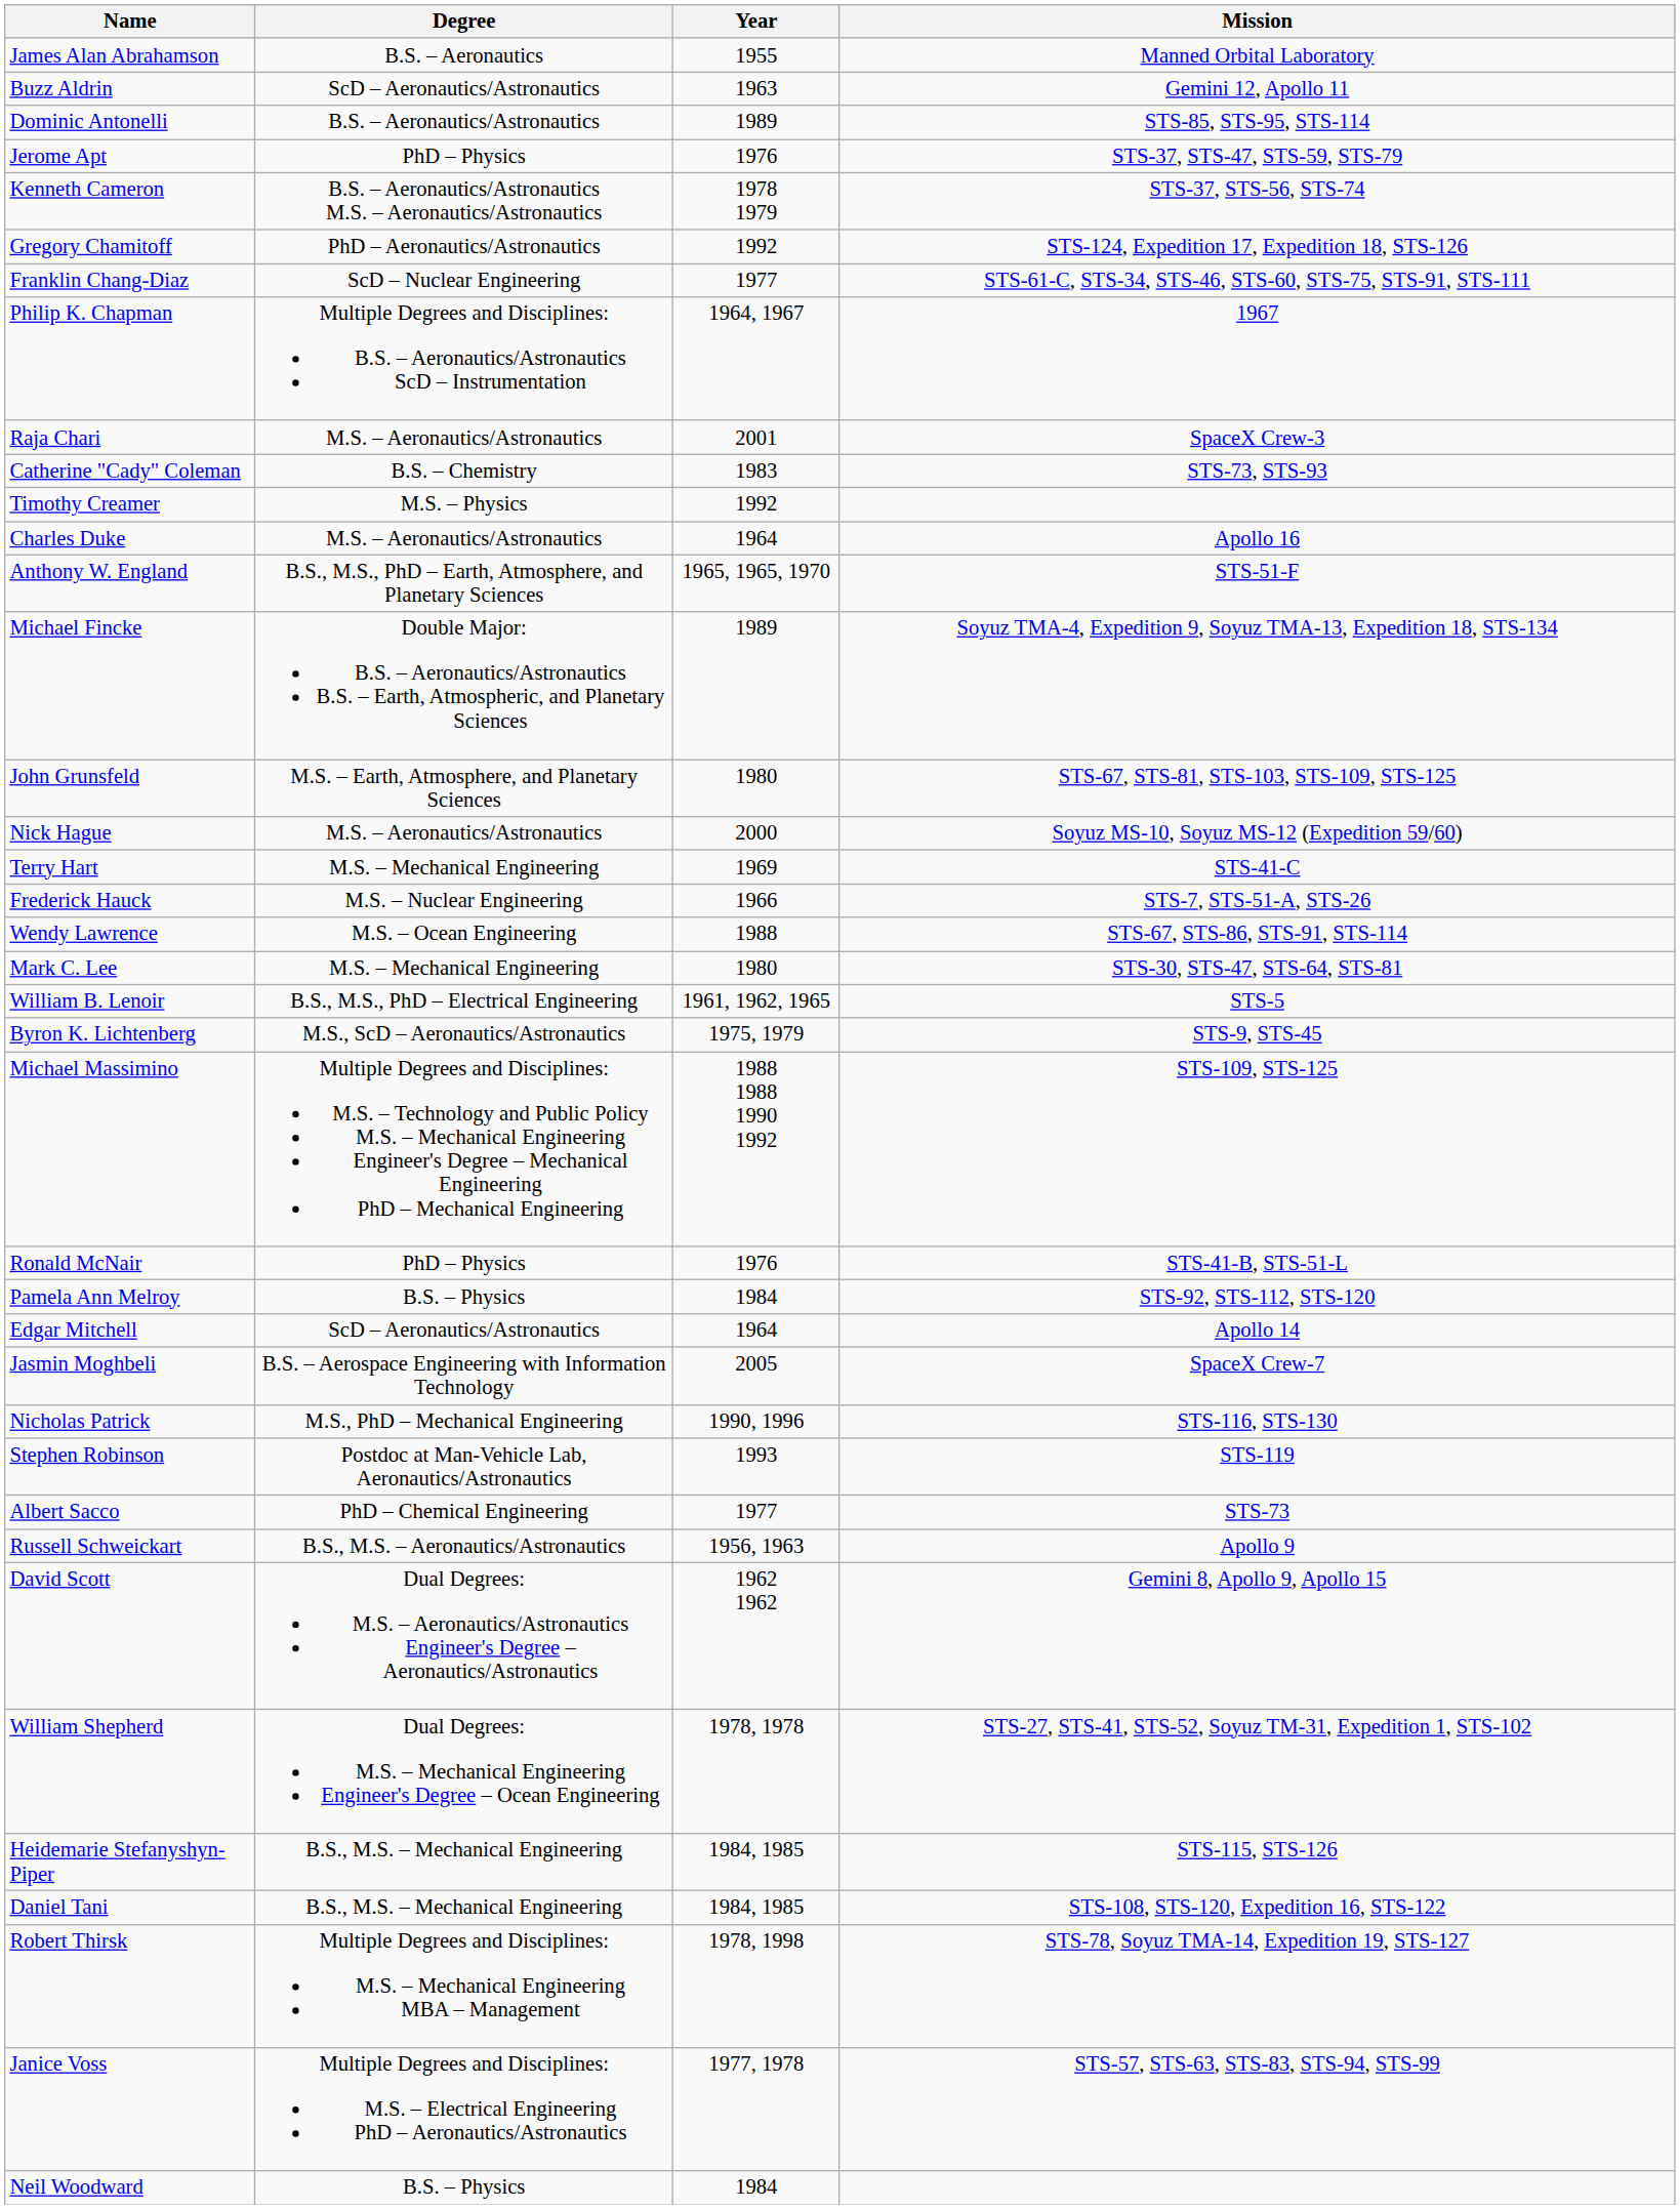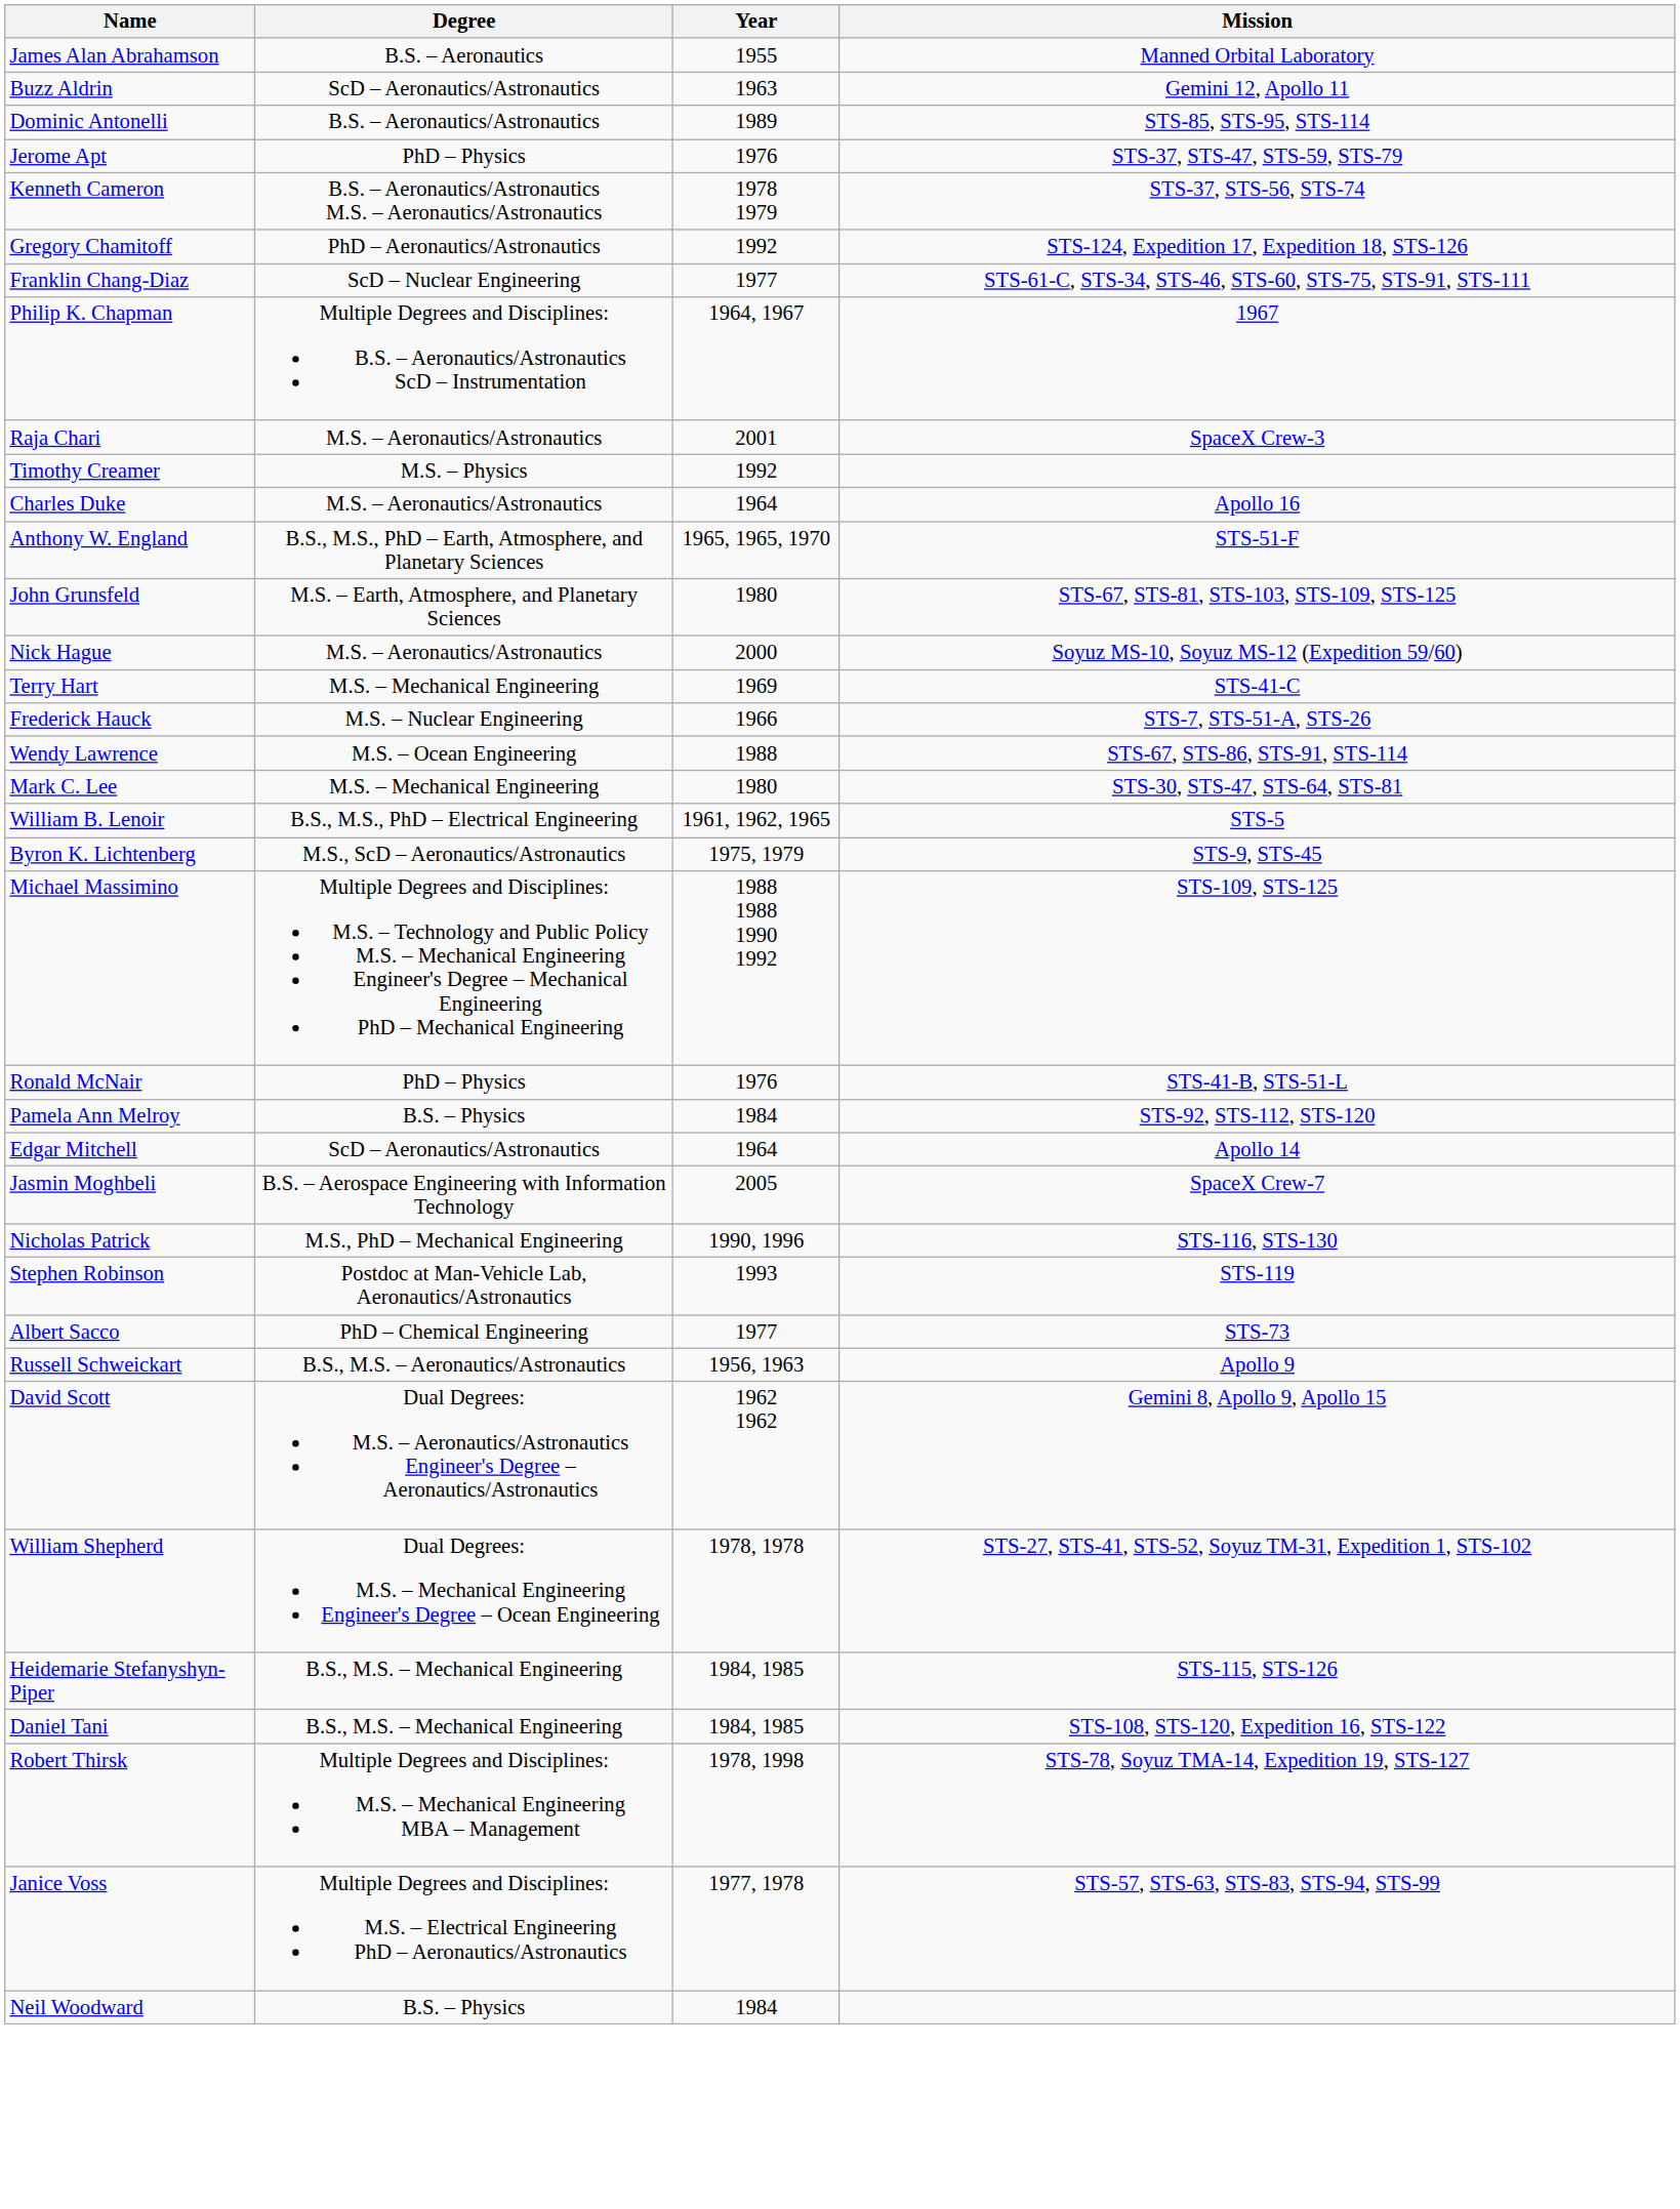 <table class="wikitable sortable" style="width:100%">
 <tr>
 <th style="width:15%;">Name</th>
 <th style="width:25%;">Degree</th>
 <th style="width:10%;">Year</th>
 <th style="width:*;">Mission</th>
 </tr>
 <tr valign="top">
 <td><a href='#'>James Alan Abrahamson</a></td>
 <td style="text-align:center;">B.S. – Aeronautics</td>
 <td style="text-align:center;">1955</td>
 <td style="text-align:center;"><a href='#'>Manned Orbital Laboratory</a></td>
 </tr>
 <tr valign="top">
 <td><a href='#'>Buzz Aldrin</a></td>
 <td style="text-align:center;">ScD – Aeronautics/Astronautics</td>
 <td style="text-align:center;">1963</td>
 <td style="text-align:center;"><a href='#'>Gemini 12</a>, <a href='#'>Apollo 11</a></td>
 </tr>
 <tr valign="top">
 <td><a href='#'>Dominic Antonelli</a></td>
 <td style="text-align:center;">B.S. – Aeronautics/Astronautics</td>
 <td style="text-align:center;">1989</td>
 <td style="text-align:center;"><a href='#'>STS-85</a>, <a href='#'>STS-95</a>, <a href='#'>STS-114</a></td>
 </tr>
 <tr valign="top">
 <td><a href='#'>Jerome Apt</a></td>
 <td style="text-align:center;">PhD – Physics</td>
 <td style="text-align:center;">1976</td>
 <td style="text-align:center;"><a href='#'>STS-37</a>, <a href='#'>STS-47</a>, <a href='#'>STS-59</a>, <a href='#'>STS-79</a></td>
 </tr>
 <tr valign="top">
 <td><a href='#'>Kenneth Cameron</a></td>
 <td style="text-align:center;">B.S. – Aeronautics/Astronautics<br>M.S. – Aeronautics/Astronautics</td>
 <td style="text-align:center;">1978<br>1979</td>
 <td style="text-align:center;"><a href='#'>STS-37</a>, <a href='#'>STS-56</a>, <a href='#'>STS-74</a></td>
 </tr>
 <tr valign="top">
 <td><a href='#'>Gregory Chamitoff</a></td>
 <td style="text-align:center;">PhD – Aeronautics/Astronautics</td>
 <td style="text-align:center;">1992</td>
 <td style="text-align:center;"><a href='#'>STS-124</a>, <a href='#'>Expedition 17</a>, <a href='#'>Expedition 18</a>, <a href='#'>STS-126</a></td>
 </tr>
 <tr valign="top">
 <td><a href='#'>Franklin Chang-Diaz</a></td>
 <td style="text-align:center;">ScD – Nuclear Engineering</td>
 <td style="text-align:center;">1977</td>
 <td style="text-align:center;"><a href='#'>STS-61-C</a>, <a href='#'>STS-34</a>, <a href='#'>STS-46</a>, <a href='#'>STS-60</a>, <a href='#'>STS-75</a>, <a href='#'>STS-91</a>, <a href='#'>STS-111</a></td>
 </tr>
 <tr valign="top">
 <td><a href='#'>Philip K. Chapman</a></td>
 <td style="text-align:center;">Multiple Degrees and Disciplines:<br><ul><li>B.S. – Aeronautics/Astronautics</li><li>ScD – Instrumentation</li></ul></td>
 <td style="text-align:center;">1964, 1967</td>
 <td style="text-align:center;"><a href='#'>1967</a></td>
 </tr>
 <tr>
 <td><a href='#'>Raja Chari</a></td>
 <td style="text-align:center;">M.S. – Aeronautics/Astronautics</td>
 <td style="text-align:center;">2001</td>
 <td style="text-align:center;"><a href='#'>SpaceX Crew-3</a></td>
 </tr>
 <tr valign="top">
-<td><a href='#'>Catherine "Cady" Coleman</a></td>
-<td style="text-align:center;">B.S. – Chemistry</td>
-<td style="text-align:center;">1983</td>
-<td style="text-align:center;"><a href='#'>STS-73</a>, <a href='#'>STS-93</a></td>
-</tr>
-<tr valign="top">
 <td><a href='#'>Timothy Creamer</a></td>
 <td style="text-align:center;">M.S. – Physics</td>
 <td style="text-align:center;">1992</td>
 <td style="text-align:center;"></td>
 </tr>
 <tr valign="top">
 <td><a href='#'>Charles Duke</a></td>
 <td style="text-align:center;">M.S. – Aeronautics/Astronautics</td>
 <td style="text-align:center;">1964</td>
 <td style="text-align:center;"><a href='#'>Apollo 16</a></td>
 </tr>
 <tr valign="top">
 <td><a href='#'>Anthony W. England</a></td>
 <td style="text-align:center;">B.S., M.S., PhD – Earth, Atmosphere, and Planetary Sciences</td>
 <td style="text-align:center;">1965, 1965, 1970</td>
 <td style="text-align:center;"><a href='#'>STS-51-F</a></td>
-</tr>
-<tr valign="top">
-<td><a href='#'>Michael Fincke</a></td>
-<td style="text-align:center;">Double Major:<br><ul><li>B.S. – Aeronautics/Astronautics</li><li>B.S. – Earth, Atmospheric, and Planetary Sciences</li></ul></td>
-<td style="text-align:center;">1989</td>
-<td style="text-align:center;"><a href='#'>Soyuz TMA-4</a>, <a href='#'>Expedition 9</a>, <a href='#'>Soyuz TMA-13</a>, <a href='#'>Expedition 18</a>, <a href='#'>STS-134</a></td>
 </tr>
 <tr valign="top">
 <td><a href='#'>John Grunsfeld</a></td>
 <td style="text-align:center;">M.S. – Earth, Atmosphere, and Planetary Sciences</td>
 <td style="text-align:center;">1980</td>
 <td style="text-align:center;"><a href='#'>STS-67</a>, <a href='#'>STS-81</a>, <a href='#'>STS-103</a>, <a href='#'>STS-109</a>, <a href='#'>STS-125</a></td>
 </tr>
 <tr valign="top">
 <td><a href='#'>Nick Hague</a></td>
 <td style="text-align:center;">M.S. – Aeronautics/Astronautics</td>
 <td style="text-align:center;">2000</td>
 <td style="text-align:center;"><a href='#'>Soyuz MS-10</a>, <a href='#'>Soyuz MS-12</a> (<a href='#'>Expedition 59</a>/<a href='#'>60</a>)</td>
 </tr>
 <tr valign="top">
 <td><a href='#'>Terry Hart</a></td>
 <td style="text-align:center;">M.S. – Mechanical Engineering</td>
 <td style="text-align:center;">1969</td>
 <td style="text-align:center;"><a href='#'>STS-41-C</a></td>
 </tr>
 <tr valign="top">
 <td><a href='#'>Frederick Hauck</a></td>
 <td style="text-align:center;">M.S. – Nuclear Engineering</td>
 <td style="text-align:center;">1966</td>
 <td style="text-align:center;"><a href='#'>STS-7</a>, <a href='#'>STS-51-A</a>, <a href='#'>STS-26</a></td>
 </tr>
 <tr valign="top">
 <td><a href='#'>Wendy Lawrence</a></td>
 <td style="text-align:center;">M.S. – Ocean Engineering</td>
 <td style="text-align:center;">1988</td>
 <td style="text-align:center;"><a href='#'>STS-67</a>, <a href='#'>STS-86</a>, <a href='#'>STS-91</a>, <a href='#'>STS-114</a></td>
 </tr>
 <tr valign="top">
 <td><a href='#'>Mark C. Lee</a></td>
 <td style="text-align:center;">M.S. – Mechanical Engineering</td>
 <td style="text-align:center;">1980</td>
 <td style="text-align:center;"><a href='#'>STS-30</a>, <a href='#'>STS-47</a>, <a href='#'>STS-64</a>, <a href='#'>STS-81</a></td>
 </tr>
 <tr valign="top">
 <td><a href='#'>William B. Lenoir</a></td>
 <td style="text-align:center;">B.S., M.S., PhD – Electrical Engineering</td>
 <td style="text-align:center;">1961, 1962, 1965</td>
 <td style="text-align:center;"><a href='#'>STS-5</a></td>
 </tr>
 <tr valign="top">
 <td><a href='#'>Byron K. Lichtenberg</a></td>
 <td style="text-align:center;">M.S., ScD – Aeronautics/Astronautics</td>
 <td style="text-align:center;">1975, 1979</td>
 <td style="text-align:center;"><a href='#'>STS-9</a>, <a href='#'>STS-45</a></td>
 </tr>
 <tr valign="top">
 <td><a href='#'>Michael Massimino</a></td>
 <td style="text-align:center;">Multiple Degrees and Disciplines:<br><ul><li>M.S. – Technology and Public Policy</li><li>M.S. – Mechanical Engineering</li><li>Engineer's Degree – Mechanical Engineering</li><li>PhD – Mechanical Engineering</li></ul></td>
 <td style="text-align:center;">1988<br>1988<br>1990<br>1992</td>
 <td style="text-align:center;"><a href='#'>STS-109</a>, <a href='#'>STS-125</a></td>
 </tr>
 <tr valign="top">
 <td><a href='#'>Ronald McNair</a></td>
 <td style="text-align:center;">PhD – Physics</td>
 <td style="text-align:center;">1976</td>
 <td style="text-align:center;"><a href='#'>STS-41-B</a>, <a href='#'>STS-51-L</a></td>
 </tr>
 <tr valign="top">
 <td><a href='#'>Pamela Ann Melroy</a></td>
 <td style="text-align:center;">B.S. – Physics</td>
 <td style="text-align:center;">1984</td>
 <td style="text-align:center;"><a href='#'>STS-92</a>, <a href='#'>STS-112</a>, <a href='#'>STS-120</a></td>
 </tr>
 <tr valign="top">
 <td><a href='#'>Edgar Mitchell</a></td>
 <td style="text-align:center;">ScD – Aeronautics/Astronautics</td>
 <td style="text-align:center;">1964</td>
 <td style="text-align:center;"><a href='#'>Apollo 14</a></td>
 </tr>
 <tr valign="top">
 <td><a href='#'>Jasmin Moghbeli</a></td>
 <td style="text-align:center;">B.S. – Aerospace Engineering with Information Technology</td>
 <td style="text-align:center;">2005</td>
 <td style="text-align:center;"><a href='#'>SpaceX Crew-7</a></td>
 </tr>
 <tr valign="top">
 <td><a href='#'>Nicholas Patrick</a></td>
 <td style="text-align:center;">M.S., PhD – Mechanical Engineering</td>
 <td style="text-align:center;">1990, 1996</td>
 <td style="text-align:center;"><a href='#'>STS-116</a>, <a href='#'>STS-130</a></td>
 </tr>
 <tr valign="top">
 <td><a href='#'>Stephen Robinson</a></td>
 <td style="text-align:center;">Postdoc at Man-Vehicle Lab, Aeronautics/Astronautics</td>
 <td style="text-align:center;">1993</td>
 <td style="text-align:center;"><a href='#'>STS-119</a></td>
 </tr>
 <tr valign="top">
 <td><a href='#'>Albert Sacco</a></td>
 <td style="text-align:center;">PhD – Chemical Engineering</td>
 <td style="text-align:center;">1977</td>
 <td style="text-align:center;"><a href='#'>STS-73</a></td>
 </tr>
 <tr valign="top">
 <td><a href='#'>Russell Schweickart</a></td>
 <td style="text-align:center;">B.S., M.S. – Aeronautics/Astronautics</td>
 <td style="text-align:center;">1956, 1963</td>
 <td style="text-align:center;"><a href='#'>Apollo 9</a></td>
 </tr>
 <tr valign="top">
 <td><a href='#'>David Scott</a></td>
 <td style="text-align:center;">Dual Degrees:<br><ul><li>M.S. – Aeronautics/Astronautics</li><li><a href='#'>Engineer's Degree</a> – Aeronautics/Astronautics</li></ul></td>
 <td style="text-align:center;">1962<br>1962</td>
 <td style="text-align:center;"><a href='#'>Gemini 8</a>, <a href='#'>Apollo 9</a>, <a href='#'>Apollo 15</a></td>
 </tr>
 <tr valign="top">
 <td><a href='#'>William Shepherd</a></td>
 <td style="text-align:center;">Dual Degrees:<br><ul><li>M.S. – Mechanical Engineering</li><li><a href='#'>Engineer's Degree</a> – Ocean Engineering</li></ul></td>
 <td style="text-align:center;">1978, 1978</td>
 <td style="text-align:center;"><a href='#'>STS-27</a>, <a href='#'>STS-41</a>, <a href='#'>STS-52</a>, <a href='#'>Soyuz TM-31</a>, <a href='#'>Expedition 1</a>, <a href='#'>STS-102</a></td>
 </tr>
 <tr valign="top">
 <td><a href='#'>Heidemarie Stefanyshyn-Piper</a></td>
 <td style="text-align:center;">B.S., M.S. – Mechanical Engineering</td>
 <td style="text-align:center;">1984, 1985</td>
 <td style="text-align:center;"><a href='#'>STS-115</a>, <a href='#'>STS-126</a></td>
 </tr>
 <tr valign="top">
 <td><a href='#'>Daniel Tani</a></td>
 <td style="text-align:center;">B.S., M.S. – Mechanical Engineering</td>
 <td style="text-align:center;">1984, 1985</td>
 <td style="text-align:center;"><a href='#'>STS-108</a>, <a href='#'>STS-120</a>, <a href='#'>Expedition 16</a>, <a href='#'>STS-122</a></td>
 </tr>
 <tr valign="top">
 <td><a href='#'>Robert Thirsk</a></td>
 <td style="text-align:center;">Multiple Degrees and Disciplines:<br><ul><li>M.S. – Mechanical Engineering</li><li>MBA – Management</li></ul></td>
 <td style="text-align:center;">1978, 1998</td>
 <td style="text-align:center;"><a href='#'>STS-78</a>, <a href='#'>Soyuz TMA-14</a>, <a href='#'>Expedition 19</a>, <a href='#'>STS-127</a></td>
 </tr>
 <tr valign="top">
 <td><a href='#'>Janice Voss</a></td>
 <td style="text-align:center;">Multiple Degrees and Disciplines:<br><ul><li>M.S. – Electrical Engineering</li><li>PhD – Aeronautics/Astronautics</li></ul></td>
 <td style="text-align:center;">1977, 1978</td>
 <td style="text-align:center;"><a href='#'>STS-57</a>, <a href='#'>STS-63</a>, <a href='#'>STS-83</a>, <a href='#'>STS-94</a>, <a href='#'>STS-99</a></td>
 </tr>
 <tr valign="top">
 <td><a href='#'>Neil Woodward</a></td>
 <td style="text-align:center;">B.S. – Physics</td>
 <td style="text-align:center;">1984</td>
 <td style="text-align:center;"></td>
 </tr>
 </table>
